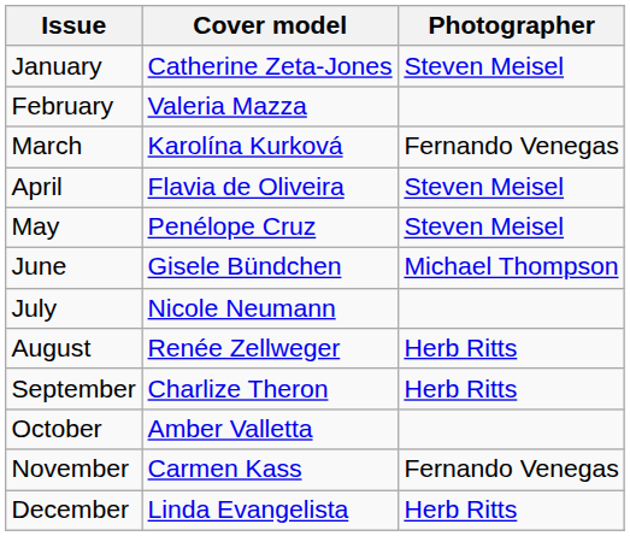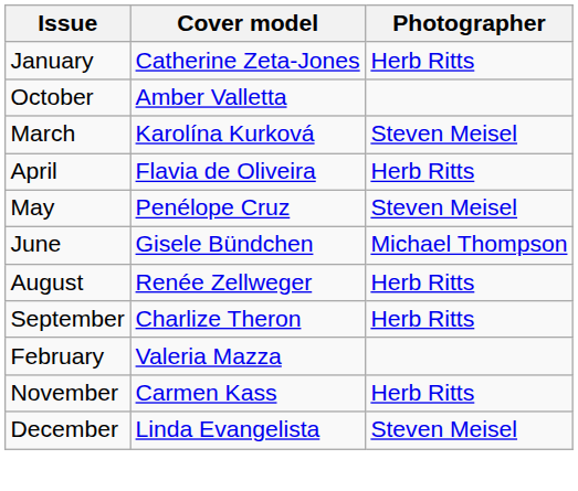 <table class="wikitable">
 <tr>
 <th>Issue</th>
 <th>Cover model</th>
 <th>Photographer</th>
 </tr>
 <tr>
 <td>January</td>
 <td><a href='#'>Catherine Zeta-Jones</a></td>
-<td><a href='#'>Steven Meisel</a></td>
+<td><a href='#'>Herb Ritts</a></td>
 </tr>
 <tr>
-<td>February</td>
-<td><a href='#'>Valeria Mazza</a></td>
+<td>October</td>
+<td><a href='#'>Amber Valletta</a></td>
 <td></td>
 </tr>
 <tr>
 <td>March</td>
 <td><a href='#'>Karolína Kurková</a></td>
-<td>Fernando Venegas</td>
+<td><a href='#'>Steven Meisel</a></td>
 </tr>
 <tr>
 <td>April</td>
 <td><a href='#'>Flavia de Oliveira</a></td>
-<td><a href='#'>Steven Meisel</a></td>
+<td><a href='#'>Herb Ritts</a></td>
 </tr>
 <tr>
 <td>May</td>
 <td><a href='#'>Penélope Cruz</a></td>
 <td><a href='#'>Steven Meisel</a></td>
 </tr>
 <tr>
 <td>June</td>
 <td><a href='#'>Gisele Bündchen</a></td>
 <td><a href='#'>Michael Thompson</a></td>
 </tr>
 <tr>
-<td>July</td>
-<td><a href='#'>Nicole Neumann</a></td>
-<td></td>
-</tr>
-<tr>
 <td>August</td>
 <td><a href='#'>Renée Zellweger</a></td>
 <td><a href='#'>Herb Ritts</a></td>
 </tr>
 <tr>
 <td>September</td>
 <td><a href='#'>Charlize Theron</a></td>
 <td><a href='#'>Herb Ritts</a></td>
 </tr>
 <tr>
-<td>October</td>
-<td><a href='#'>Amber Valletta</a></td>
+<td>February</td>
+<td><a href='#'>Valeria Mazza</a></td>
 <td></td>
 </tr>
 <tr>
 <td>November</td>
 <td><a href='#'>Carmen Kass</a></td>
-<td>Fernando Venegas</td>
+<td><a href='#'>Herb Ritts</a></td>
 </tr>
 <tr>
 <td>December</td>
 <td><a href='#'>Linda Evangelista</a></td>
-<td><a href='#'>Herb Ritts</a></td>
+<td><a href='#'>Steven Meisel</a></td>
 </tr>
 </table>
